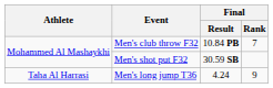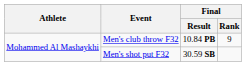 <table class=wikitable style="font-size:90%">
 <tr>
 <th rowspan="2">Athlete</th>
 <th rowspan="2">Event</th>
 <th colspan="2">Final</th>
 </tr>
 <tr>
 <th>Result</th>
 <th>Rank</th>
 </tr>
 <tr align=center>
 <td rowspan="2"><a href='#'>Mohammed Al Mashaykhi</a></td>
 <td align=left><a href='#'>Men's club throw F32</a></td>
 <td>10.84 <strong>PB</strong></td>
-<td>7</td>
+<td>9</td>
 </tr>
 <tr align=center>
 <td align=left><a href='#'>Men's shot put F32</a></td>
 <td>30.59 <strong>SB</strong></td>
 <td></td>
 </tr>
-<tr align=center>
-<td><a href='#'>Taha Al Harrasi</a></td>
-<td align=left><a href='#'>Men's long jump T36</a></td>
-<td>4.24</td>
-<td>9</td>
-</tr>
 </table>
